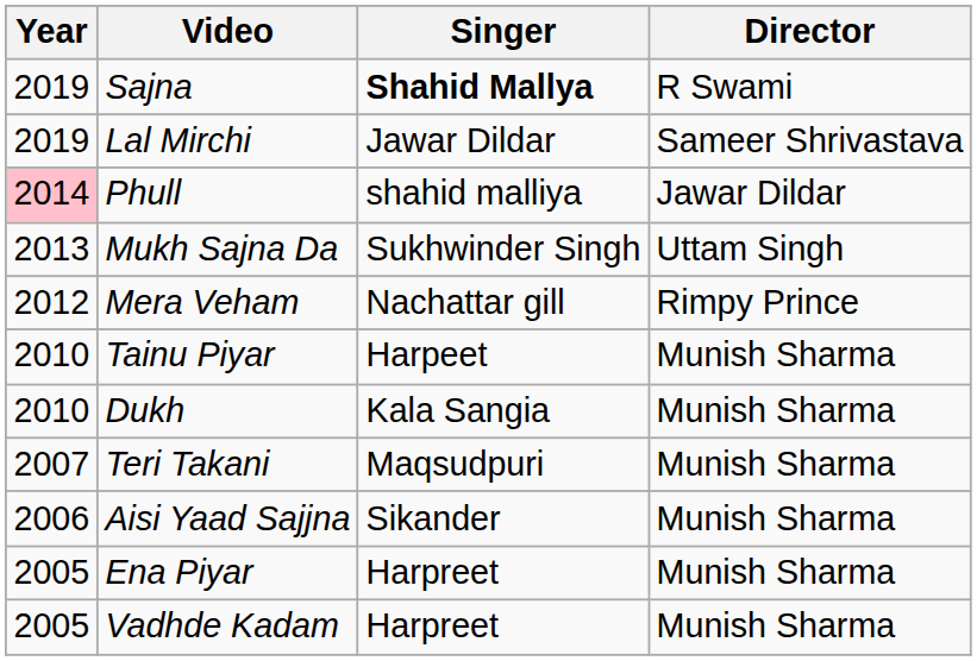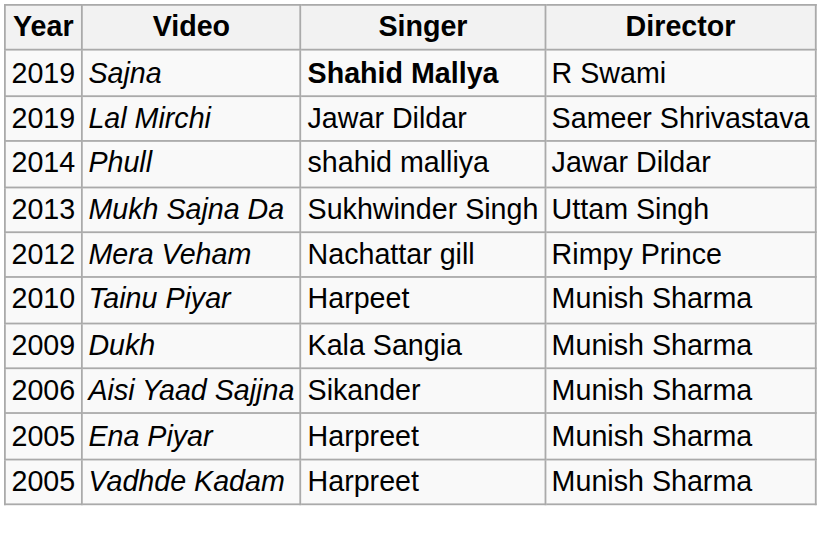 <table class="wikitable sortable">
 <tr>
 <th>Year</th>
 <th>Video</th>
 <th>Singer</th>
 <th>Director</th>
 </tr>
 <tr>
 <td>2019</td>
 <td><em>Sajna</em></td>
 <td><strong>Shahid Mallya</strong></td>
 <td>R Swami</td>
 </tr>
 <tr>
 <td>2019</td>
 <td><em>Lal Mirchi</em></td>
 <td>Jawar Dildar</td>
 <td>Sameer Shrivastava</td>
 </tr>
 <tr>
-<td style="background: pink;">2014</td>
+<td>2014</td>
 <td><em>Phull</em></td>
 <td>shahid malliya</td>
 <td>Jawar Dildar</td>
 </tr>
 <tr>
 <td>2013</td>
 <td><em>Mukh Sajna Da</em></td>
 <td>Sukhwinder Singh</td>
 <td>Uttam Singh</td>
 </tr>
 <tr>
 <td>2012</td>
 <td><em>Mera Veham</em></td>
 <td>Nachattar gill</td>
 <td>Rimpy Prince</td>
 </tr>
 <tr>
 <td>2010</td>
 <td><em>Tainu Piyar</em></td>
 <td>Harpeet</td>
 <td>Munish Sharma</td>
 </tr>
 <tr>
-<td>2010</td>
+<td>2009</td>
 <td><em>Dukh</em></td>
 <td>Kala Sangia</td>
-<td>Munish Sharma</td>
-</tr>
-<tr>
-<td>2007</td>
-<td><em>Teri Takani</em></td>
-<td>Maqsudpuri</td>
 <td>Munish Sharma</td>
 </tr>
 <tr>
 <td>2006</td>
 <td><em>Aisi Yaad Sajjna</em></td>
 <td>Sikander</td>
 <td>Munish Sharma</td>
 </tr>
 <tr>
 <td>2005</td>
 <td><em>Ena Piyar </em></td>
 <td>Harpreet</td>
 <td>Munish Sharma</td>
 </tr>
 <tr>
 <td>2005</td>
 <td><em>Vadhde Kadam </em></td>
 <td>Harpreet</td>
 <td>Munish Sharma</td>
 </tr>
 </table>
